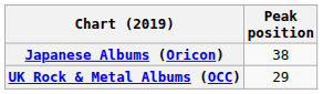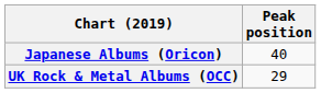 <table class="wikitable sortable plainrowheaders" style="text-align:center">
 <tr>
 <th scope="col">Chart (2019)</th>
 <th scope="col">Peak<br>position</th>
 </tr>
 <tr>
 <th scope="row"><a href='#'>Japanese Albums</a> (<a href='#'>Oricon</a>)</th>
-<td>38</td>
+<td>40</td>
 </tr>
 <tr>
 <th scope="row"><a href='#'>UK Rock & Metal Albums</a> (<a href='#'>OCC</a>)</th>
 <td>29</td>
 </tr>
 </table>
